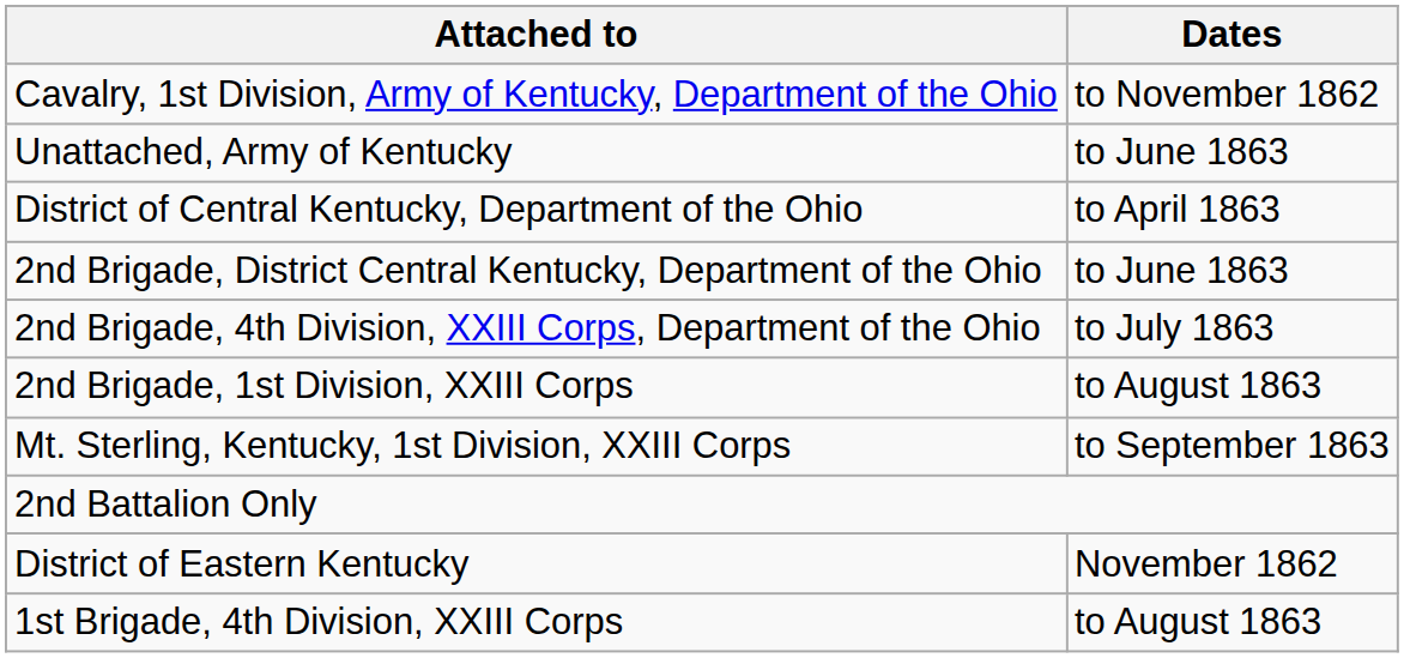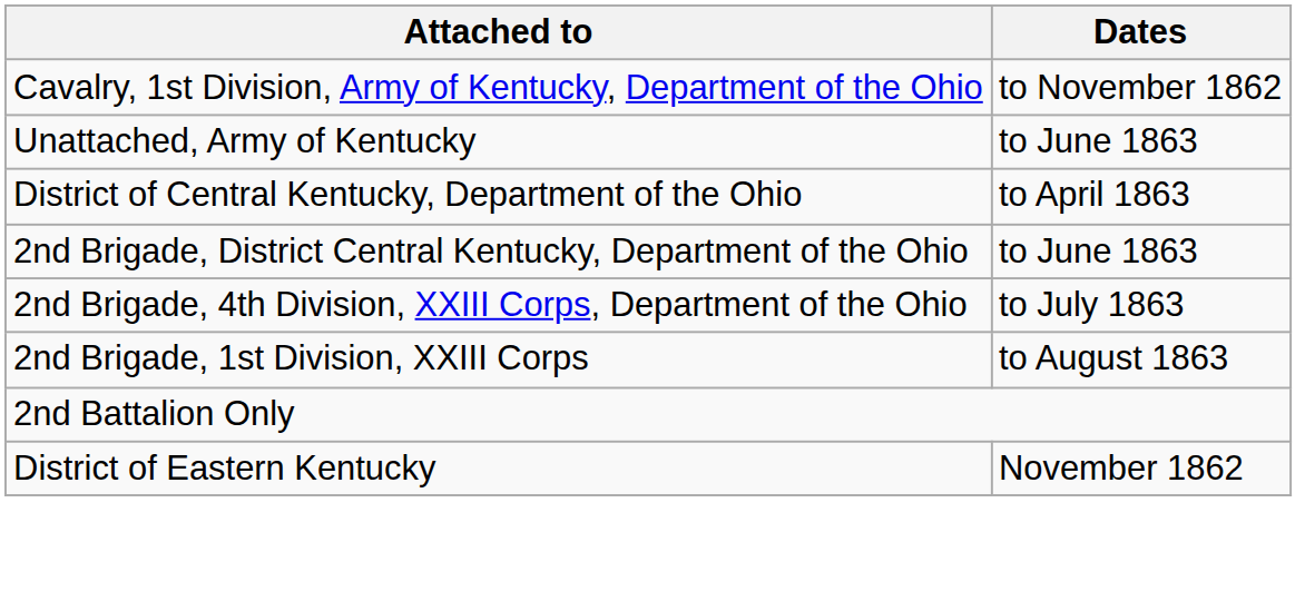 <table class = wikitable>
 <tr>
 <th>Attached to</th>
 <th>Dates</th>
 </tr>
 <tr>
 <td>Cavalry, 1st Division, <a href='#'>Army of Kentucky</a>, <a href='#'>Department of the Ohio</a></td>
 <td>to November 1862</td>
 </tr>
 <tr>
 <td>Unattached, Army of Kentucky</td>
 <td>to June 1863</td>
 </tr>
 <tr>
 <td>District of Central Kentucky, Department of the Ohio</td>
 <td>to April 1863</td>
 </tr>
 <tr>
 <td>2nd Brigade, District Central Kentucky, Department of the Ohio</td>
 <td>to June 1863</td>
 </tr>
 <tr>
 <td>2nd Brigade, 4th Division, <a href='#'>XXIII Corps</a>, Department of the Ohio</td>
 <td>to July 1863</td>
 </tr>
 <tr>
 <td>2nd Brigade, 1st Division, XXIII Corps</td>
 <td>to August 1863</td>
 </tr>
 <tr>
-<td>Mt. Sterling, Kentucky, 1st Division, XXIII Corps</td>
-<td>to September 1863</td>
-</tr>
-<tr>
 <td colspan =2>2nd Battalion Only</td>
 </tr>
 <tr>
 <td>District of Eastern Kentucky</td>
 <td>November 1862</td>
 </tr>
-<tr>
-<td>1st Brigade, 4th Division, XXIII Corps</td>
-<td>to August 1863</td>
-</tr>
 </table>
